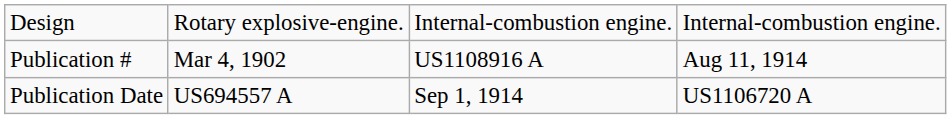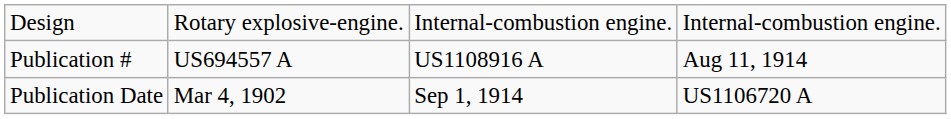 <table class="wikitable">
 <tr>
 <td>Design</td>
 <td>Rotary explosive-engine.</td>
 <td>Internal-combustion engine.</td>
 <td>Internal-combustion engine.</td>
 </tr>
 <tr>
 <td>Publication #</td>
-<td>Mar 4, 1902</td>
+<td>US694557 A</td>
 <td>US1108916 A</td>
 <td>Aug 11, 1914</td>
 </tr>
 <tr>
 <td>Publication Date</td>
-<td>US694557 A</td>
+<td>Mar 4, 1902</td>
 <td>Sep 1, 1914</td>
 <td>US1106720 A</td>
 </tr>
 </table>
